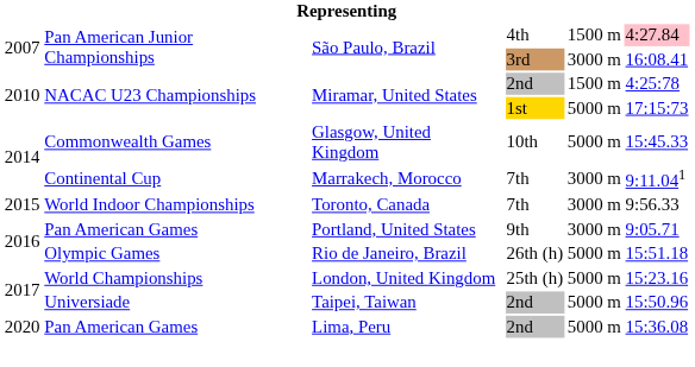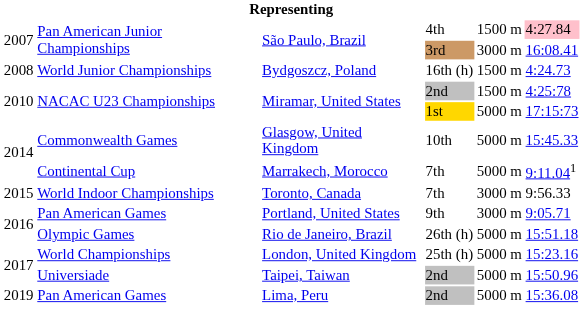 <table>
 <tr>
 <th colspan="6">Representing </th>
 </tr>
 <tr>
 <td rowspan=2>2007</td>
 <td rowspan=2><a href='#'>Pan American Junior Championships</a></td>
 <td rowspan=2><a href='#'>São Paulo, Brazil</a></td>
 <td>4th</td>
 <td>1500 m</td>
 <td style="background: pink;">4:27.84</td>
 </tr>
 <tr>
 <td bgcolor=cc9966>3rd</td>
 <td>3000 m</td>
 <td><a href='#'>16:08.41</a></td>
+</tr>
+<tr>
+<td>2008</td>
+<td><a href='#'>World Junior Championships</a></td>
+<td><a href='#'>Bydgoszcz, Poland</a></td>
+<td>16th (h)</td>
+<td>1500 m</td>
+<td><a href='#'>4:24.73</a></td>
 </tr>
 <tr>
 <td rowspan=2>2010</td>
 <td rowspan=2><a href='#'>NACAC U23 Championships</a></td>
 <td rowspan=2><a href='#'>Miramar, United States</a></td>
 <td bgcolor=silver>2nd</td>
 <td>1500 m</td>
 <td><a href='#'>4:25:78</a></td>
 </tr>
 <tr>
 <td bgcolor=gold>1st</td>
 <td>5000 m</td>
 <td><a href='#'>17:15:73</a></td>
 </tr>
 <tr>
 <td rowspan=2>2014</td>
 <td><a href='#'>Commonwealth Games</a></td>
 <td><a href='#'>Glasgow, United Kingdom</a></td>
 <td>10th</td>
 <td>5000 m</td>
 <td><a href='#'>15:45.33</a></td>
 </tr>
 <tr>
 <td><a href='#'>Continental Cup</a></td>
 <td><a href='#'>Marrakech, Morocco</a></td>
 <td>7th</td>
-<td>3000 m</td>
+<td>5000 m</td>
 <td><a href='#'>9:11.04</a><sup>1</sup></td>
 </tr>
 <tr>
 <td>2015</td>
 <td><a href='#'>World Indoor Championships</a></td>
 <td><a href='#'>Toronto, Canada</a></td>
 <td>7th</td>
 <td>3000 m</td>
 <td>9:56.33</td>
 </tr>
 <tr>
 <td rowspan=2>2016</td>
 <td><a href='#'>Pan American Games</a></td>
 <td><a href='#'>Portland, United States</a></td>
 <td>9th</td>
 <td>3000 m</td>
 <td><a href='#'>9:05.71</a></td>
 </tr>
 <tr>
 <td><a href='#'>Olympic Games</a></td>
 <td><a href='#'>Rio de Janeiro, Brazil</a></td>
 <td>26th (h)</td>
 <td>5000 m</td>
 <td><a href='#'>15:51.18</a></td>
 </tr>
 <tr>
 <td rowspan=2>2017</td>
 <td><a href='#'>World Championships</a></td>
 <td><a href='#'>London, United Kingdom</a></td>
 <td>25th (h)</td>
 <td>5000 m</td>
 <td><a href='#'>15:23.16</a></td>
 </tr>
 <tr>
 <td><a href='#'>Universiade</a></td>
 <td><a href='#'>Taipei, Taiwan</a></td>
 <td bgcolor=silver>2nd</td>
 <td>5000 m</td>
 <td><a href='#'>15:50.96</a></td>
 </tr>
 <tr>
-<td>2020</td>
+<td>2019</td>
 <td><a href='#'>Pan American Games</a></td>
 <td><a href='#'>Lima, Peru</a></td>
 <td bgcolor=silver>2nd</td>
 <td>5000 m</td>
 <td><a href='#'>15:36.08</a></td>
 </tr>
 </table>
